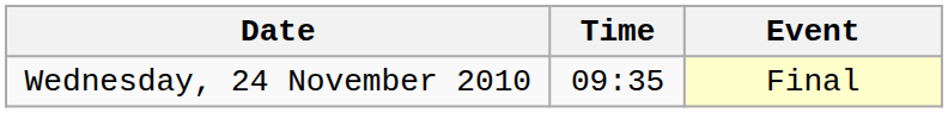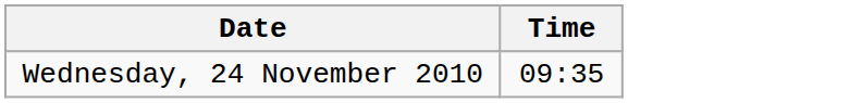 <table class = "wikitable" style="text-align:center;">
 <tr>
 <th width=220>Date</th>
 <th width=50>Time</th>
-<th width=100>Event</th>
 </tr>
 <tr>
 <td>Wednesday, 24 November 2010</td>
 <td>09:35</td>
-<td bgcolor=ffffcc>Final</td>
 </tr>
 </table>
